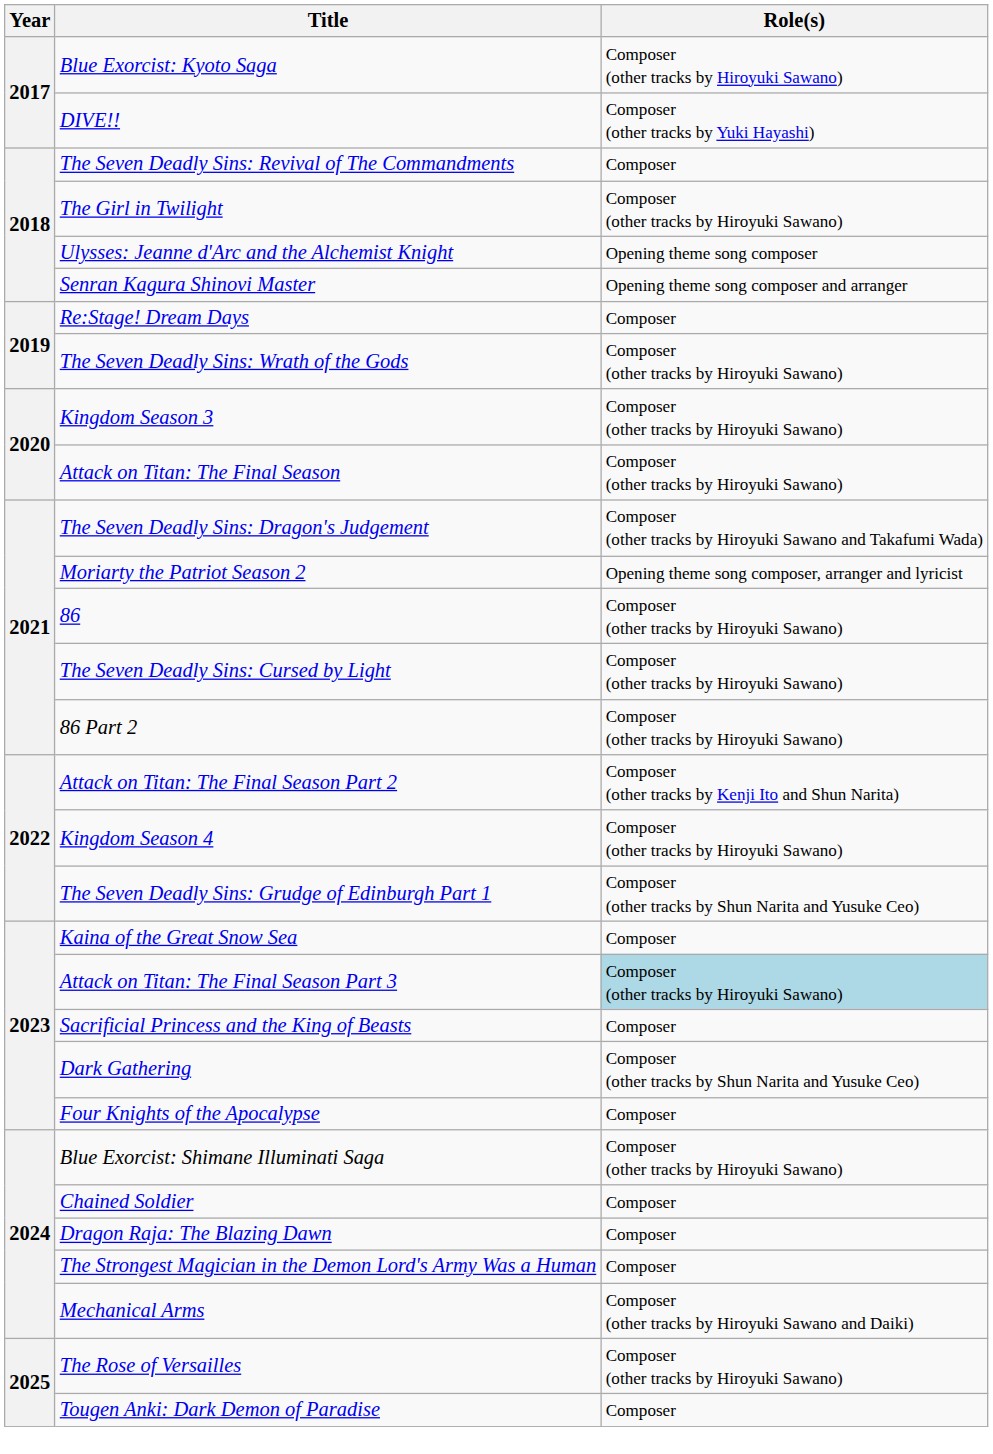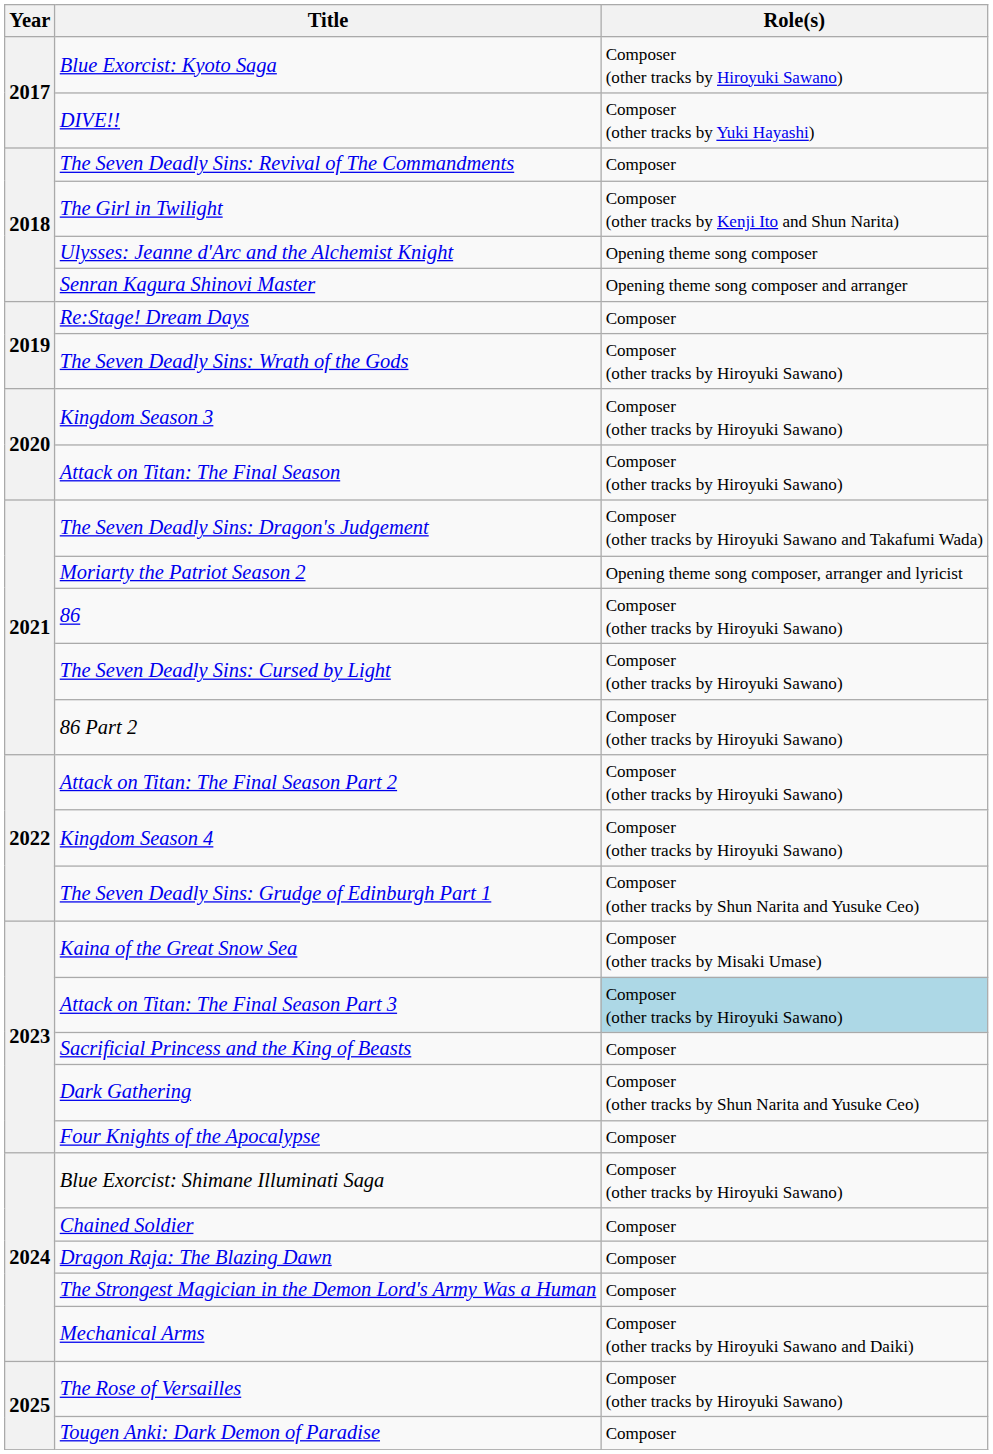 <table class="wikitable sortable">
 <tr>
 <th>Year</th>
 <th>Title</th>
 <th class="unsortable">Role(s)</th>
 </tr>
 <tr>
 <th rowspan="2">2017</th>
 <td><em><a href='#'>Blue Exorcist: Kyoto Saga</a></em></td>
 <td><small>Composer<br> (other tracks by <a href='#'>Hiroyuki Sawano</a>)</small></td>
 </tr>
 <tr>
 <td><em><a href='#'>DIVE!!</a></em></td>
 <td><small>Composer<br> (other tracks by <a href='#'>Yuki Hayashi</a>)</small></td>
 </tr>
 <tr>
 <th rowspan="4">2018</th>
 <td><em><a href='#'>The Seven Deadly Sins: Revival of The Commandments</a></em></td>
 <td><small>Composer</small></td>
 </tr>
 <tr>
 <td><em><a href='#'>The Girl in Twilight</a></em></td>
-<td><small>Composer<br> (other tracks by Hiroyuki Sawano)</small></td>
+<td><small>Composer<br> (other tracks by <a href='#'>Kenji Ito</a> and Shun Narita)</small></td>
 </tr>
 <tr>
 <td><em><a href='#'>Ulysses: Jeanne d'Arc and the Alchemist Knight</a></em></td>
 <td><small>Opening theme song composer</small></td>
 </tr>
 <tr>
 <td><em><a href='#'>Senran Kagura Shinovi Master</a></em></td>
 <td><small>Opening theme song composer and arranger</small></td>
 </tr>
 <tr>
 <th rowspan="2">2019</th>
 <td><em><a href='#'>Re:Stage! Dream Days</a></em></td>
 <td><small>Composer</small></td>
 </tr>
 <tr>
 <td><em><a href='#'>The Seven Deadly Sins: Wrath of the Gods</a></em></td>
 <td><small>Composer<br> (other tracks by Hiroyuki Sawano)</small></td>
 </tr>
 <tr>
 <th rowspan="2">2020</th>
 <td><em><a href='#'>Kingdom Season 3</a></em></td>
 <td><small>Composer<br> (other tracks by Hiroyuki Sawano)</small></td>
 </tr>
 <tr>
 <td><em><a href='#'>Attack on Titan: The Final Season</a></em></td>
 <td><small>Composer<br> (other tracks by Hiroyuki Sawano)</small></td>
 </tr>
 <tr>
 <th rowspan="5">2021</th>
 <td><em><a href='#'>The Seven Deadly Sins: Dragon's Judgement</a></em></td>
 <td><small>Composer<br> (other tracks by Hiroyuki Sawano and Takafumi Wada)</small></td>
 </tr>
 <tr>
 <td><em><a href='#'>Moriarty the Patriot Season 2</a></em></td>
 <td><small>Opening theme song composer, arranger and lyricist</small></td>
 </tr>
 <tr>
 <td><em><a href='#'>86</a></em></td>
 <td><small>Composer<br> (other tracks by Hiroyuki Sawano)</small></td>
 </tr>
 <tr>
 <td><em><a href='#'>The Seven Deadly Sins: Cursed by Light</a></em></td>
 <td><small>Composer<br> (other tracks by Hiroyuki Sawano)</small></td>
 </tr>
 <tr>
 <td><em>86 Part 2</em></td>
 <td><small>Composer<br> (other tracks by Hiroyuki Sawano)</small></td>
 </tr>
 <tr>
 <th rowspan="3">2022</th>
 <td><em><a href='#'>Attack on Titan: The Final Season Part 2</a></em></td>
-<td><small>Composer<br> (other tracks by <a href='#'>Kenji Ito</a> and Shun Narita)</small></td>
+<td><small>Composer<br> (other tracks by Hiroyuki Sawano)</small></td>
 </tr>
 <tr>
 <td><em><a href='#'>Kingdom Season 4</a></em></td>
 <td><small>Composer<br> (other tracks by Hiroyuki Sawano)</small></td>
 </tr>
 <tr>
 <td><em><a href='#'>The Seven Deadly Sins: Grudge of Edinburgh Part 1</a></em></td>
 <td><small>Composer<br> (other tracks by Shun Narita and Yusuke Ceo)</small></td>
 </tr>
 <tr>
 <th rowspan="5">2023</th>
 <td><em><a href='#'>Kaina of the Great Snow Sea</a></em></td>
-<td><small>Composer</small></td>
+<td><small>Composer<br> (other tracks by Misaki Umase)</small></td>
 </tr>
 <tr>
 <td><em><a href='#'>Attack on Titan: The Final Season Part 3</a></em></td>
 <td style="background: lightblue;"><small>Composer<br> (other tracks by Hiroyuki Sawano)</small></td>
 </tr>
 <tr>
 <td><em><a href='#'>Sacrificial Princess and the King of Beasts</a></em></td>
 <td><small>Composer</small></td>
 </tr>
 <tr>
 <td><em><a href='#'>Dark Gathering</a></em></td>
 <td><small>Composer<br> (other tracks by Shun Narita and Yusuke Ceo)</small></td>
 </tr>
 <tr>
 <td><em><a href='#'>Four Knights of the Apocalypse</a></em></td>
 <td><small>Composer</small></td>
 </tr>
 <tr>
 <th rowspan="5">2024</th>
 <td><em>Blue Exorcist: Shimane Illuminati Saga</em></td>
 <td><small>Composer<br> (other tracks by Hiroyuki Sawano)</small></td>
 </tr>
 <tr>
 <td><em><a href='#'>Chained Soldier</a></em></td>
 <td><small>Composer</small></td>
 </tr>
 <tr>
 <td><em><a href='#'>Dragon Raja: The Blazing Dawn</a></em></td>
 <td><small>Composer</small></td>
 </tr>
 <tr>
 <td><em><a href='#'>The Strongest Magician in the Demon Lord's Army Was a Human</a></em></td>
 <td><small>Composer</small></td>
 </tr>
 <tr>
 <td><em><a href='#'>Mechanical Arms</a></em></td>
 <td><small>Composer<br> (other tracks by Hiroyuki Sawano and Daiki)</small></td>
 </tr>
 <tr>
 <th rowspan="2">2025</th>
 <td><em><a href='#'>The Rose of Versailles</a></em></td>
 <td><small>Composer<br> (other tracks by Hiroyuki Sawano)</small></td>
 </tr>
 <tr>
 <td><em><a href='#'>Tougen Anki: Dark Demon of Paradise</a></em></td>
 <td><small>Composer</small></td>
 </tr>
 </table>
